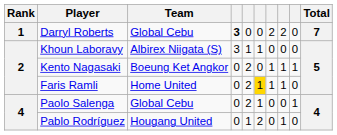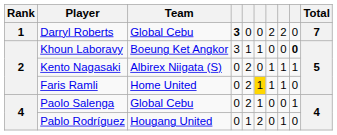 <table class="wikitable" style="text-align:center; font-size:90%">
 <tr>
 <th>Rank</th>
 <th>Player</th>
 <th>Team</th>
 <th></th>
 <th></th>
 <th></th>
 <th></th>
 <th></th>
 <th></th>
 <th>Total</th>
 </tr>
 <tr>
 <th>1</th>
 <td align=left> <a href='#'>Darryl Roberts</a></td>
 <td align=left><a href='#'>Global Cebu</a></td>
 <td><strong>3</strong></td>
 <td>0</td>
 <td>0</td>
 <td>2</td>
 <td>2</td>
 <td>0</td>
 <th>7</th>
 </tr>
 <tr>
 <th rowspan=3>2</th>
 <td align=left> <a href='#'>Khoun Laboravy</a></td>
-<td align=left><a href='#'>Albirex Niigata (S)</a></td>
+<td align=left><a href='#'>Boeung Ket Angkor</a></td>
 <td>3</td>
 <td>1</td>
 <td>1</td>
 <td>0</td>
 <td>0</td>
-<td>0</td>
+<td><strong>0</strong></td>
 <th rowspan=3>5</th>
 </tr>
 <tr>
 <td align=left> <a href='#'>Kento Nagasaki</a></td>
-<td align=left><a href='#'>Boeung Ket Angkor</a></td>
+<td align=left><a href='#'>Albirex Niigata (S)</a></td>
 <td>0</td>
 <td>2</td>
 <td>0</td>
 <td>1</td>
 <td>1</td>
 <td>1</td>
 </tr>
 <tr>
 <td align=left> <a href='#'>Faris Ramli</a></td>
 <td align=left><a href='#'>Home United</a></td>
 <td>0</td>
 <td>2</td>
 <td style="background: gold;">1</td>
 <td>1</td>
 <td>1</td>
 <td>0</td>
 </tr>
 <tr>
 <th rowspan=2>4</th>
 <td align=left> <a href='#'>Paolo Salenga</a></td>
 <td align=left><a href='#'>Global Cebu</a></td>
 <td>0</td>
 <td>2</td>
 <td>1</td>
 <td>0</td>
 <td>0</td>
 <td>1</td>
 <th rowspan=2>4</th>
 </tr>
 <tr>
 <td align=left> <a href='#'>Pablo Rodríguez</a></td>
 <td align=left><a href='#'>Hougang United</a></td>
 <td>0</td>
 <td>1</td>
 <td>2</td>
 <td>0</td>
 <td>1</td>
 <td>0</td>
 </tr>
 </table>
